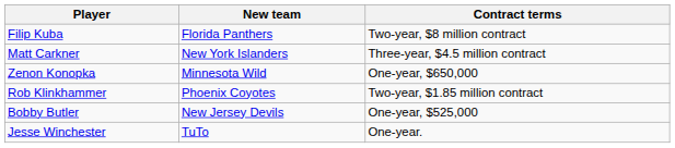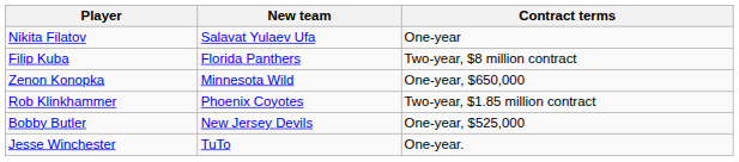 <table class="wikitable" style="width:97%;">
 <tr style="text-align:center; background:#ddd;">
 <th>Player</th>
 <th>New team</th>
 <th>Contract terms</th>
 </tr>
 <tr>
+<td><a href='#'>Nikita Filatov</a></td>
+<td><a href='#'>Salavat Yulaev Ufa</a></td>
+<td>One-year</td>
+</tr>
+<tr>
 <td><a href='#'>Filip Kuba</a></td>
 <td><a href='#'>Florida Panthers</a></td>
 <td>Two-year, $8 million contract</td>
-</tr>
-<tr>
-<td><a href='#'>Matt Carkner</a></td>
-<td><a href='#'>New York Islanders</a></td>
-<td>Three-year, $4.5 million contract</td>
 </tr>
 <tr>
 <td><a href='#'>Zenon Konopka</a></td>
 <td><a href='#'>Minnesota Wild</a></td>
 <td>One-year, $650,000</td>
 </tr>
 <tr>
 <td><a href='#'>Rob Klinkhammer</a></td>
 <td><a href='#'>Phoenix Coyotes</a></td>
 <td>Two-year, $1.85 million contract</td>
 </tr>
 <tr>
 <td><a href='#'>Bobby Butler</a></td>
 <td><a href='#'>New Jersey Devils</a></td>
 <td>One-year, $525,000</td>
 </tr>
 <tr>
 <td><a href='#'>Jesse Winchester</a></td>
 <td><a href='#'>TuTo</a></td>
 <td>One-year.</td>
 </tr>
 </table>
